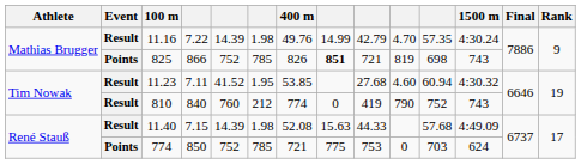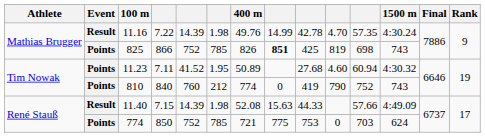 <table class="wikitable" style="font-size:90%;">
 <tr>
 <th>Athlete</th>
 <th>Event</th>
 <th>100 m</th>
 <th></th>
 <th></th>
 <th></th>
 <th>400 m</th>
 <th></th>
 <th></th>
 <th></th>
 <th></th>
 <th>1500 m</th>
 <th>Final</th>
 <th>Rank</th>
 </tr>
 <tr align=center>
 <td style="text-align:left;" rowspan="2"><a href='#'>Mathias Brugger</a></td>
 <th style="font-size:95%">Result</th>
 <td>11.16</td>
 <td>7.22 <strong></strong></td>
 <td>14.39</td>
 <td>1.98</td>
 <td>49.76</td>
 <td>14.99</td>
-<td>42.79</td>
+<td>42.78</td>
 <td>4.70</td>
 <td>57.35 <strong></strong></td>
 <td>4:30.24</td>
 <td rowspan="2">7886</td>
 <td rowspan="2">9</td>
 </tr>
 <tr align=center>
 <th style="font-size:95%">Points</th>
 <td>825</td>
 <td>866</td>
 <td>752</td>
 <td>785</td>
 <td>826</td>
 <td><strong>851</strong></td>
-<td>721</td>
+<td>425</td>
 <td>819</td>
 <td>698</td>
 <td>743</td>
 </tr>
 <tr align=center>
 <td style="text-align:left;" rowspan="2"><a href='#'>Tim Nowak</a></td>
-<th style="font-size:95%">Result</th>
+<th style="font-size:95%">Points</th>
 <td>11.23</td>
 <td>7.11 <strong></strong></td>
 <td>41.52 <strong></strong></td>
 <td>1.95 <strong></strong></td>
-<td>53.85</td>
+<td>50.89</td>
 <td></td>
 <td>27.68</td>
 <td>4.60</td>
 <td>60.94 <strong></strong></td>
 <td>4:30.32</td>
 <td rowspan="2">6646</td>
 <td rowspan="2">19</td>
 </tr>
 <tr align=center>
-<th style="font-size:95%">Result</th>
+<th style="font-size:95%">Points</th>
 <td>810</td>
 <td>840</td>
 <td>760</td>
 <td>212</td>
 <td>774</td>
 <td>0</td>
 <td>419</td>
 <td>790</td>
 <td>752</td>
 <td>743</td>
 </tr>
 <tr align=center>
 <td style="text-align:left;" rowspan="2"><a href='#'>René Stauß</a></td>
 <th style="font-size:95%">Result</th>
 <td>11.40 <strong></strong></td>
 <td>7.15 <strong></strong></td>
 <td>14.39</td>
 <td>1.98</td>
 <td>52.08</td>
 <td>15.63</td>
 <td>44.33 <strong></strong></td>
 <td></td>
-<td>57.68 <strong></strong></td>
+<td>57.66 <strong></strong></td>
 <td>4:49.09</td>
 <td rowspan="2">6737</td>
 <td rowspan="2">17</td>
 </tr>
 <tr align=center>
 <th style="font-size:95%">Points</th>
 <td>774</td>
 <td>850</td>
 <td>752</td>
 <td>785</td>
 <td>721</td>
 <td>775</td>
 <td>753</td>
 <td>0</td>
 <td>703</td>
 <td>624</td>
 </tr>
 </table>
